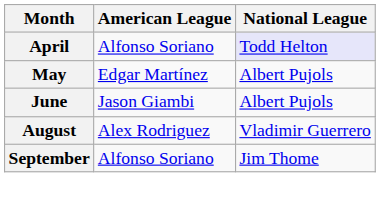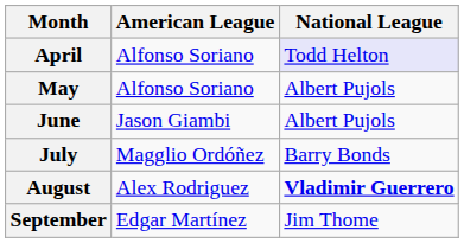 <table class="wikitable">
 <tr>
 <th>Month</th>
 <th>American League</th>
 <th>National League</th>
 </tr>
 <tr>
 <th>April</th>
 <td><a href='#'>Alfonso Soriano</a></td>
 <td style="background: lavender;"><a href='#'>Todd Helton</a></td>
 </tr>
 <tr>
 <th>May</th>
-<td><a href='#'>Edgar Martínez</a></td>
+<td><a href='#'>Alfonso Soriano</a></td>
 <td><a href='#'>Albert Pujols</a></td>
 </tr>
 <tr>
 <th>June</th>
 <td><a href='#'>Jason Giambi</a></td>
 <td><a href='#'>Albert Pujols</a></td>
 </tr>
 <tr>
+<th>July</th>
+<td><a href='#'>Magglio Ordóñez</a></td>
+<td><a href='#'>Barry Bonds</a></td>
+</tr>
+<tr>
 <th>August</th>
 <td><a href='#'>Alex Rodriguez</a></td>
-<td><a href='#'>Vladimir Guerrero</a></td>
+<td><strong><a href='#'>Vladimir Guerrero</a></strong></td>
 </tr>
 <tr>
 <th>September</th>
-<td><a href='#'>Alfonso Soriano</a></td>
+<td><a href='#'>Edgar Martínez</a></td>
 <td><a href='#'>Jim Thome</a></td>
 </tr>
 </table>
